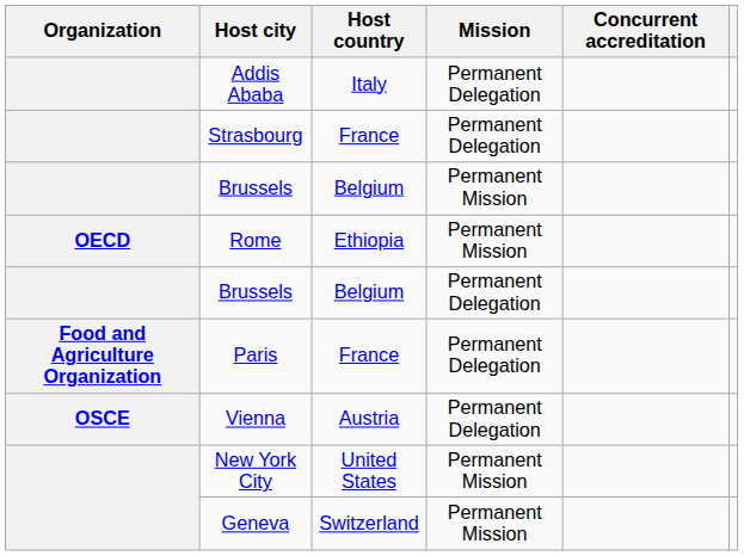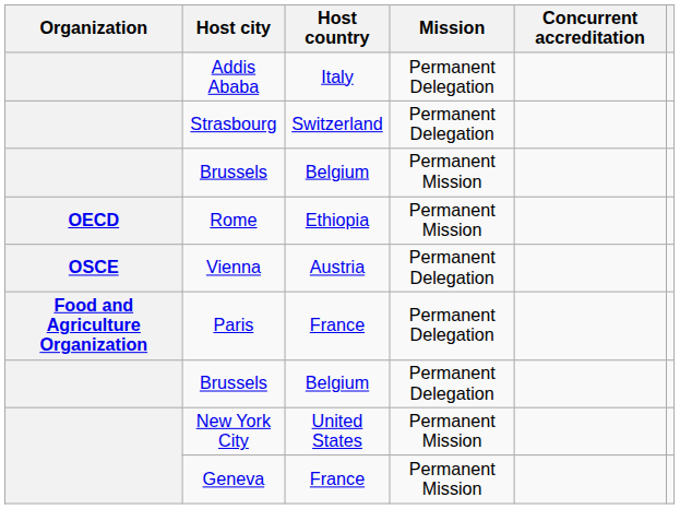 <table class="wikitable plainrowheaders" style="text-align:center;">
 <tr>
 <th scope="col">Organization</th>
 <th scope="col">Host city</th>
 <th scope="col">Host country</th>
 <th scope="col">Mission</th>
 <th scope="col">Concurrent accreditation</th>
 <th scope="col"></th>
 </tr>
 <tr>
 <th scope="row"></th>
 <td><a href='#'>Addis Ababa</a></td>
 <td><a href='#'>Italy</a></td>
 <td>Permanent Delegation</td>
 <td></td>
 <td></td>
 </tr>
 <tr>
 <th scope="row"></th>
 <td><a href='#'>Strasbourg</a></td>
-<td><a href='#'>France</a></td>
+<td><a href='#'>Switzerland</a></td>
 <td>Permanent Delegation</td>
 <td></td>
 <td></td>
 </tr>
 <tr>
 <th scope="row"></th>
 <td><a href='#'>Brussels</a></td>
 <td><a href='#'>Belgium</a></td>
 <td>Permanent Mission</td>
 <td></td>
 <td></td>
 </tr>
 <tr>
 <th scope="row"> <a href='#'>OECD</a></th>
 <td><a href='#'>Rome</a></td>
 <td><a href='#'>Ethiopia</a></td>
 <td>Permanent Mission</td>
 <td></td>
 <td></td>
 </tr>
 <tr>
-<th scope="row"></th>
-<td><a href='#'>Brussels</a></td>
-<td><a href='#'>Belgium</a></td>
+<th scope="row"> <a href='#'>OSCE</a></th>
+<td><a href='#'>Vienna</a></td>
+<td><a href='#'>Austria</a></td>
 <td>Permanent Delegation</td>
 <td></td>
 <td></td>
 </tr>
 <tr>
 <th scope="row"> <a href='#'>Food and Agriculture Organization</a></th>
 <td><a href='#'>Paris</a></td>
 <td><a href='#'>France</a></td>
 <td>Permanent Delegation</td>
 <td></td>
 <td></td>
 </tr>
 <tr>
-<th scope="row"> <a href='#'>OSCE</a></th>
-<td><a href='#'>Vienna</a></td>
-<td><a href='#'>Austria</a></td>
+<th scope="row"></th>
+<td><a href='#'>Brussels</a></td>
+<td><a href='#'>Belgium</a></td>
 <td>Permanent Delegation</td>
 <td></td>
 <td></td>
 </tr>
 <tr>
 <th scope="row" rowspan="2"></th>
 <td><a href='#'>New York City</a></td>
 <td><a href='#'>United States</a></td>
 <td>Permanent Mission</td>
 <td></td>
 <td></td>
 </tr>
 <tr>
 <td><a href='#'>Geneva</a></td>
-<td><a href='#'>Switzerland</a></td>
+<td><a href='#'>France</a></td>
 <td>Permanent Mission</td>
 <td></td>
 <td></td>
 </tr>
 </table>
